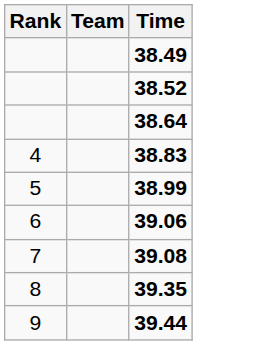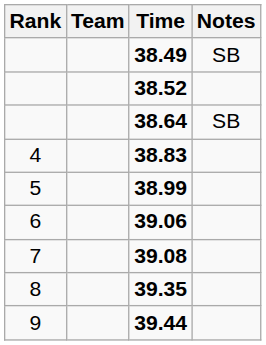 <table class="wikitable sortable" style="text-align:center">
 <tr>
 <th>Rank</th>
 <th>Team</th>
 <th>Time</th>
+<th>Notes</th>
 </tr>
 <tr>
 <td></td>
 <td></td>
 <td><strong>38.49</strong></td>
+<td>SB</td>
 </tr>
 <tr>
 <td></td>
 <td></td>
 <td><strong>38.52</strong></td>
+<td></td>
 </tr>
 <tr>
 <td></td>
 <td></td>
 <td><strong>38.64</strong></td>
+<td>SB</td>
 </tr>
 <tr>
 <td>4</td>
 <td></td>
 <td><strong>38.83</strong></td>
+<td></td>
 </tr>
 <tr>
 <td>5</td>
 <td></td>
 <td><strong>38.99</strong></td>
+<td></td>
 </tr>
 <tr>
 <td>6</td>
 <td></td>
 <td><strong>39.06</strong></td>
+<td></td>
 </tr>
 <tr>
 <td>7</td>
 <td></td>
 <td><strong>39.08</strong></td>
+<td></td>
 </tr>
 <tr>
 <td>8</td>
 <td></td>
 <td><strong>39.35</strong></td>
+<td></td>
 </tr>
 <tr>
 <td>9</td>
 <td></td>
 <td><strong>39.44</strong></td>
+<td></td>
 </tr>
 </table>
